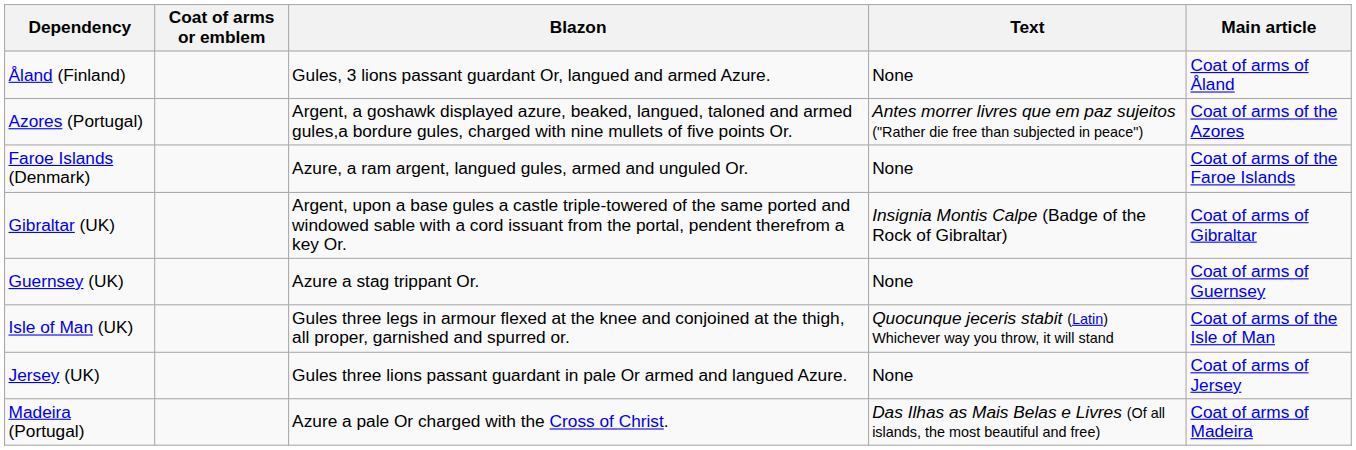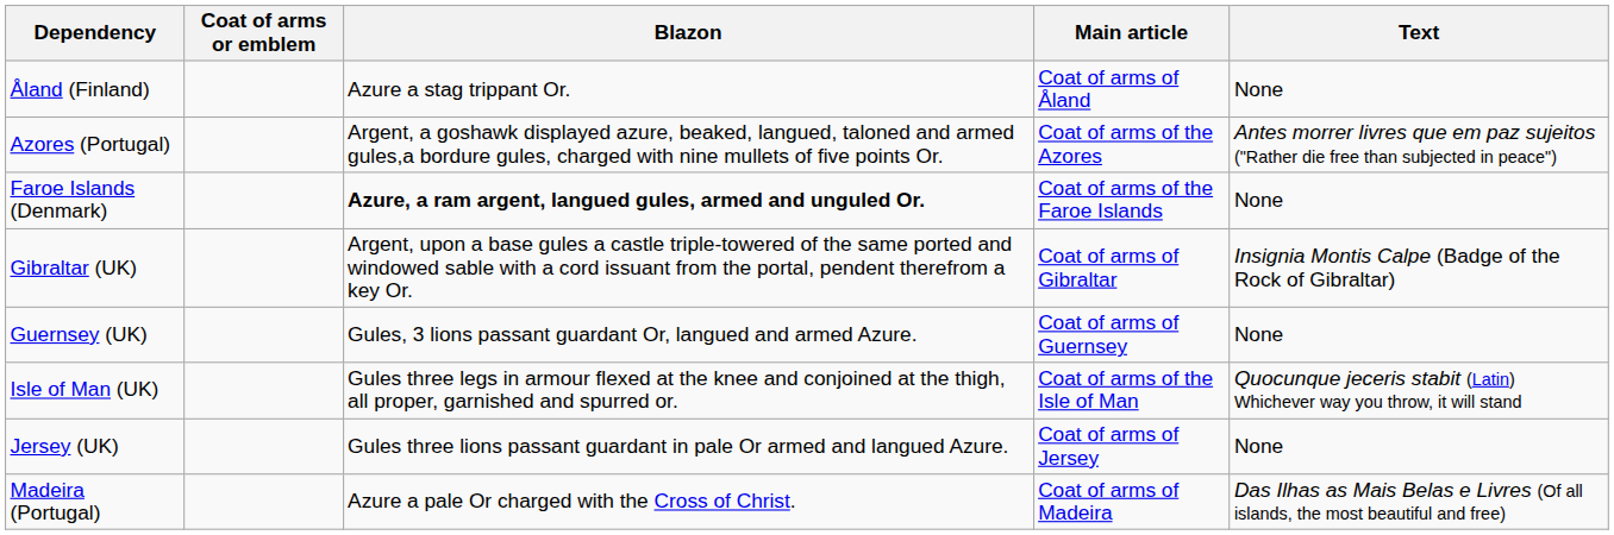 <table class="wikitable">
 <tr>
 <th>Dependency</th>
 <th>Coat of arms or emblem</th>
 <th>Blazon</th>
+<th>Main article</th>
 <th>Text</th>
-<th>Main article</th>
 </tr>
 <tr align="left" valign="middle">
 <td><a href='#'>Åland</a> (Finland)</td>
 <td></td>
-<td>Gules, 3 lions passant guardant Or, langued and armed Azure.</td>
+<td>Azure a stag trippant Or.</td>
+<td><a href='#'>Coat of arms of Åland</a></td>
 <td>None</td>
-<td><a href='#'>Coat of arms of Åland</a></td>
 </tr>
 <tr>
 <td><a href='#'>Azores</a> (Portugal)</td>
 <td></td>
 <td>Argent, a goshawk displayed azure, beaked, langued, taloned and armed gules,a bordure gules, charged with nine mullets of five points Or.</td>
+<td><a href='#'>Coat of arms of the Azores</a></td>
 <td><em>Antes morrer livres que em paz sujeitos</em> <small>("Rather die free than subjected in peace")</small></td>
-<td><a href='#'>Coat of arms of the Azores</a></td>
 </tr>
 <tr align="left" valign="middle">
 <td><a href='#'>Faroe Islands</a> (Denmark)</td>
 <td></td>
-<td>Azure, a ram argent, langued gules, armed and unguled Or.</td>
+<td><strong>Azure, a ram argent, langued gules, armed and unguled Or.</strong></td>
+<td><a href='#'>Coat of arms of the Faroe Islands</a></td>
 <td>None</td>
-<td><a href='#'>Coat of arms of the Faroe Islands</a></td>
 </tr>
 <tr align="left" valign="middle">
 <td><a href='#'>Gibraltar</a> (UK)</td>
 <td></td>
 <td>Argent, upon a base gules a castle triple-towered of the same ported and windowed sable with a cord issuant from the portal, pendent therefrom a key Or.</td>
+<td><a href='#'>Coat of arms of Gibraltar</a></td>
 <td><em>Insignia Montis Calpe</em> (Badge of the Rock of Gibraltar)</td>
-<td><a href='#'>Coat of arms of Gibraltar</a></td>
 </tr>
 <tr align="left" valign="middle">
 <td><a href='#'>Guernsey</a> (UK)</td>
 <td></td>
-<td>Azure a stag trippant Or.</td>
+<td>Gules, 3 lions passant guardant Or, langued and armed Azure.</td>
+<td><a href='#'>Coat of arms of Guernsey</a></td>
 <td>None</td>
-<td><a href='#'>Coat of arms of Guernsey</a></td>
 </tr>
 <tr align="left" valign="middle">
 <td><a href='#'>Isle of Man</a> (UK)</td>
 <td></td>
 <td>Gules three legs in armour flexed at the knee and conjoined at the thigh, all proper, garnished and spurred or.</td>
+<td><a href='#'>Coat of arms of the Isle of Man</a></td>
 <td><em>Quocunque jeceris stabit</em> <small>(<a href='#'>Latin</a>)</small><br><small>Whichever way you throw, it will stand</small></td>
-<td><a href='#'>Coat of arms of the Isle of Man</a></td>
 </tr>
 <tr align="left" valign="middle">
 <td><a href='#'>Jersey</a> (UK)</td>
 <td></td>
 <td>Gules three lions passant guardant in pale Or armed and langued Azure.</td>
+<td><a href='#'>Coat of arms of Jersey</a></td>
 <td>None</td>
-<td><a href='#'>Coat of arms of Jersey</a></td>
 </tr>
 <tr>
 <td><a href='#'>Madeira</a> (Portugal)</td>
 <td></td>
 <td>Azure a pale Or charged with the <a href='#'>Cross of Christ</a>.</td>
+<td><a href='#'>Coat of arms of Madeira</a></td>
 <td><em>Das Ilhas as Mais Belas e Livres</em> <small>(Of all islands, the most beautiful and free)</small></td>
-<td><a href='#'>Coat of arms of Madeira</a></td>
 </tr>
 </table>
